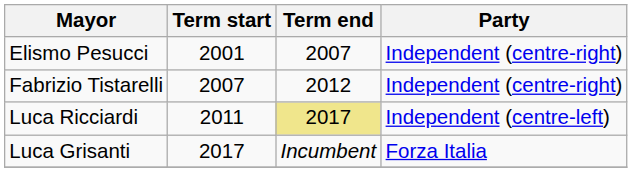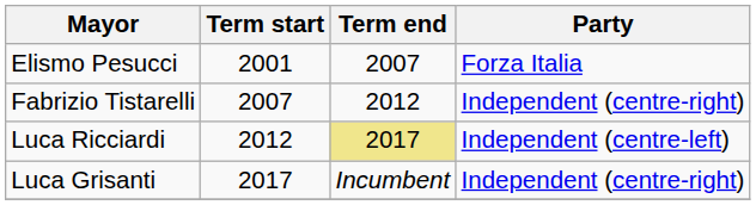 <table class="wikitable">
 <tr>
 <th>Mayor</th>
 <th>Term start</th>
 <th>Term end</th>
 <th>Party</th>
 </tr>
 <tr>
 <td>Elismo Pesucci</td>
 <td align=center>2001</td>
 <td align=center>2007</td>
-<td><a href='#'>Independent</a> (<a href='#'>centre-right</a>)</td>
+<td><a href='#'>Forza Italia</a></td>
 </tr>
 <tr>
 <td>Fabrizio Tistarelli</td>
 <td align=center>2007</td>
 <td align=center>2012</td>
 <td><a href='#'>Independent</a> (<a href='#'>centre-right</a>)</td>
 </tr>
 <tr>
 <td>Luca Ricciardi</td>
-<td align=center>2011</td>
+<td align=center>2012</td>
 <td align=center style="background: khaki;">2017</td>
 <td><a href='#'>Independent</a> (<a href='#'>centre-left</a>)</td>
 </tr>
 <tr>
 <td>Luca Grisanti</td>
 <td align=center>2017</td>
 <td align=center><em>Incumbent</em></td>
-<td><a href='#'>Forza Italia</a></td>
+<td><a href='#'>Independent</a> (<a href='#'>centre-right</a>)</td>
 </tr>
 <tr>
 </tr>
 </table>
